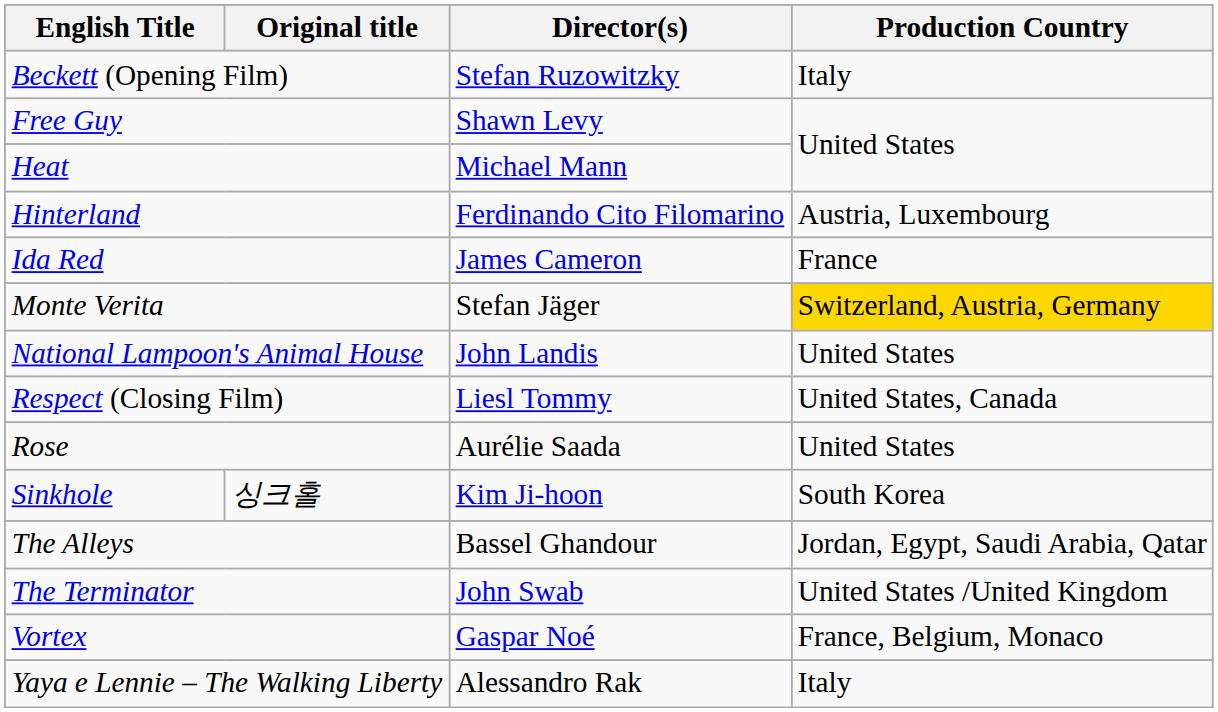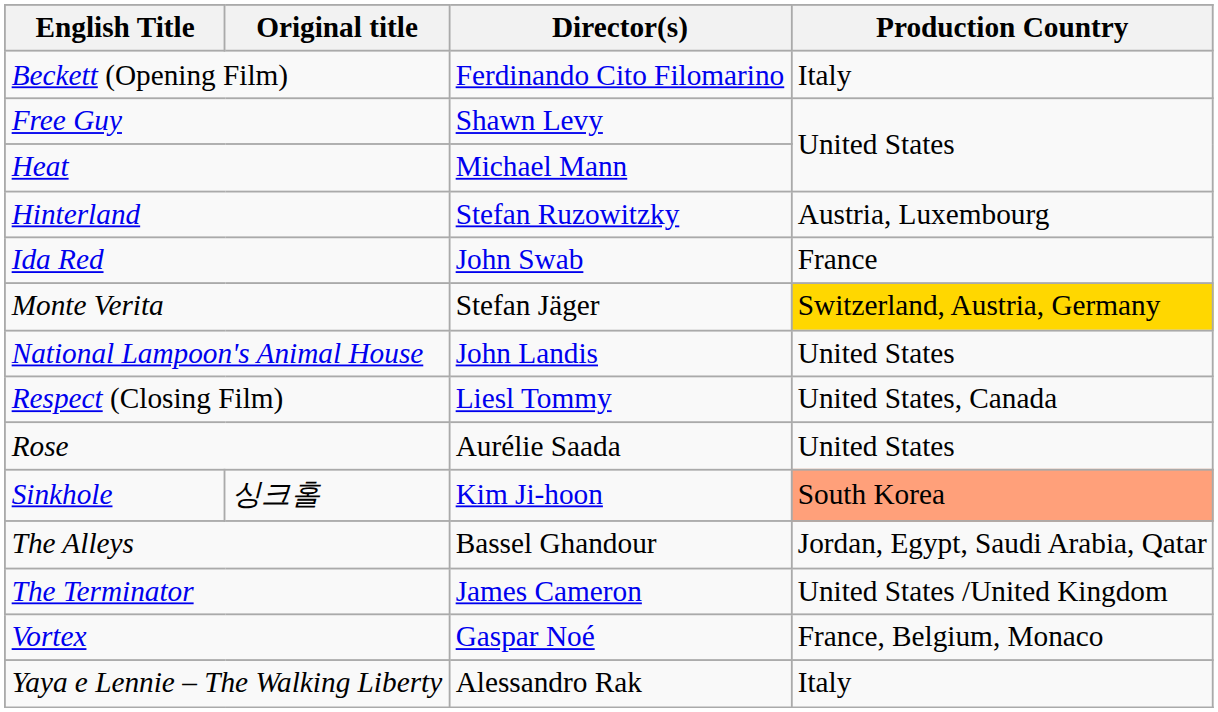 <table class="wikitable sortable">
 <tr>
 <th>English Title</th>
 <th>Original title</th>
 <th>Director(s)</th>
 <th>Production Country</th>
 </tr>
 <tr>
 <td colspan="2"><em><a href='#'>Beckett</a></em> (Opening Film)</td>
-<td><a href='#'>Stefan Ruzowitzky</a></td>
+<td><a href='#'>Ferdinando Cito Filomarino</a></td>
 <td>Italy</td>
 </tr>
 <tr>
 <td colspan="2"><em><a href='#'>Free Guy</a></em></td>
 <td><a href='#'>Shawn Levy</a></td>
 <td rowspan="2">United States</td>
 </tr>
 <tr>
 <td colspan="2"><em><a href='#'>Heat</a></em></td>
 <td><a href='#'>Michael Mann</a></td>
 </tr>
 <tr>
 <td colspan="2"><em><a href='#'>Hinterland</a></em></td>
-<td><a href='#'>Ferdinando Cito Filomarino</a></td>
+<td><a href='#'>Stefan Ruzowitzky</a></td>
 <td>Austria, Luxembourg</td>
 </tr>
 <tr>
 <td colspan="2"><em><a href='#'>Ida Red</a></em></td>
-<td><a href='#'>James Cameron</a></td>
+<td><a href='#'>John Swab</a></td>
 <td>France</td>
 </tr>
 <tr>
 <td colspan="2"><em>Monte Verita</em></td>
 <td>Stefan Jäger</td>
 <td style="background: gold;">Switzerland, Austria, Germany</td>
 </tr>
 <tr>
 <td colspan="2"><em><a href='#'>National Lampoon's Animal House</a></em></td>
 <td><a href='#'>John Landis</a></td>
 <td>United States</td>
 </tr>
 <tr>
 <td colspan="2"><em><a href='#'>Respect</a></em> (Closing Film)</td>
 <td><a href='#'>Liesl Tommy</a></td>
 <td>United States, Canada</td>
 </tr>
 <tr>
 <td colspan="2"><em>Rose</em></td>
 <td>Aurélie Saada</td>
 <td>United States</td>
 </tr>
 <tr>
 <td><em><a href='#'>Sinkhole</a></em></td>
 <td><em>싱크홀</em></td>
 <td><a href='#'>Kim Ji-hoon</a></td>
-<td>South Korea</td>
+<td style="background: lightsalmon;">South Korea</td>
 </tr>
 <tr>
 <td colspan="2"><em>The Alleys</em></td>
 <td>Bassel Ghandour</td>
 <td>Jordan, Egypt, Saudi Arabia, Qatar</td>
 </tr>
 <tr>
 <td colspan="2"><em><a href='#'>The Terminator</a></em></td>
-<td><a href='#'>John Swab</a></td>
+<td><a href='#'>James Cameron</a></td>
 <td>United States /United Kingdom</td>
 </tr>
 <tr>
 <td colspan="2"><em><a href='#'>Vortex</a></em></td>
 <td><a href='#'>Gaspar Noé</a></td>
 <td>France, Belgium, Monaco</td>
 </tr>
 <tr>
 <td colspan="2"><em>Yaya e Lennie – The Walking Liberty</em></td>
 <td>Alessandro Rak</td>
 <td>Italy</td>
 </tr>
 <tr>
 </tr>
 </table>
